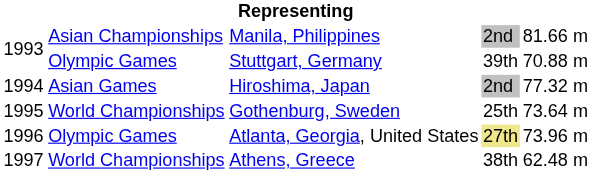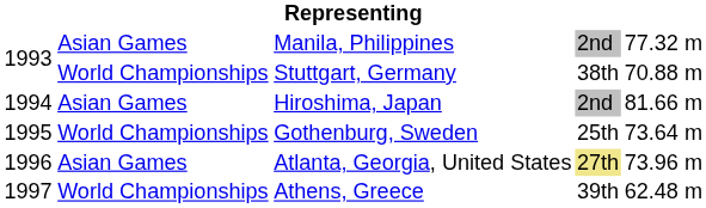 <table>
 <tr>
 <th colspan="5">Representing </th>
 </tr>
 <tr>
 <td rowspan=2>1993</td>
-<td><a href='#'>Asian Championships</a></td>
+<td><a href='#'>Asian Games</a></td>
 <td><a href='#'>Manila, Philippines</a></td>
 <td bgcolor="silver">2nd</td>
-<td>81.66 m</td>
+<td>77.32 m</td>
 </tr>
 <tr>
-<td><a href='#'>Olympic Games</a></td>
+<td><a href='#'>World Championships</a></td>
 <td><a href='#'>Stuttgart, Germany</a></td>
-<td>39th</td>
+<td>38th</td>
 <td>70.88 m</td>
 </tr>
 <tr>
 <td>1994</td>
 <td><a href='#'>Asian Games</a></td>
 <td><a href='#'>Hiroshima, Japan</a></td>
 <td bgcolor="silver">2nd</td>
-<td>77.32 m</td>
+<td>81.66 m</td>
 </tr>
 <tr>
 <td>1995</td>
 <td><a href='#'>World Championships</a></td>
 <td><a href='#'>Gothenburg, Sweden</a></td>
 <td>25th</td>
 <td>73.64 m</td>
 </tr>
 <tr>
 <td>1996</td>
-<td><a href='#'>Olympic Games</a></td>
+<td><a href='#'>Asian Games</a></td>
 <td><a href='#'>Atlanta, Georgia</a>, United States</td>
 <td style="background: khaki;">27th</td>
 <td>73.96 m</td>
 </tr>
 <tr>
 <td>1997</td>
 <td><a href='#'>World Championships</a></td>
 <td><a href='#'>Athens, Greece</a></td>
-<td>38th</td>
+<td>39th</td>
 <td>62.48 m</td>
 </tr>
 </table>
